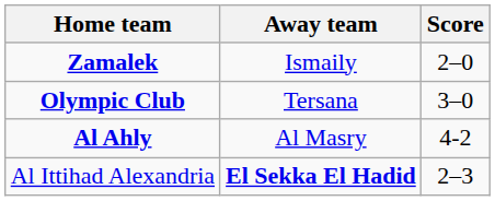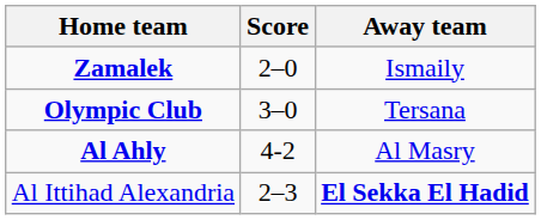 <table class="wikitable" style="text-align: center">
 <tr>
 <th>Home team</th>
+<th>Score</th>
 <th>Away team</th>
-<th>Score</th>
 </tr>
 <tr>
 <td><strong><a href='#'>Zamalek</a></strong></td>
+<td>2–0</td>
 <td><a href='#'>Ismaily</a></td>
-<td>2–0</td>
 </tr>
 <tr>
 <td><strong><a href='#'>Olympic Club</a></strong></td>
+<td>3–0</td>
 <td><a href='#'>Tersana</a></td>
-<td>3–0</td>
 </tr>
 <tr>
 <td><strong><a href='#'>Al Ahly</a></strong></td>
+<td>4-2</td>
 <td><a href='#'>Al Masry</a></td>
-<td>4-2</td>
 </tr>
 <tr>
 <td><a href='#'>Al Ittihad Alexandria</a></td>
+<td>2–3</td>
 <td><strong><a href='#'>El Sekka El Hadid</a></strong></td>
-<td>2–3</td>
 </tr>
 </table>
